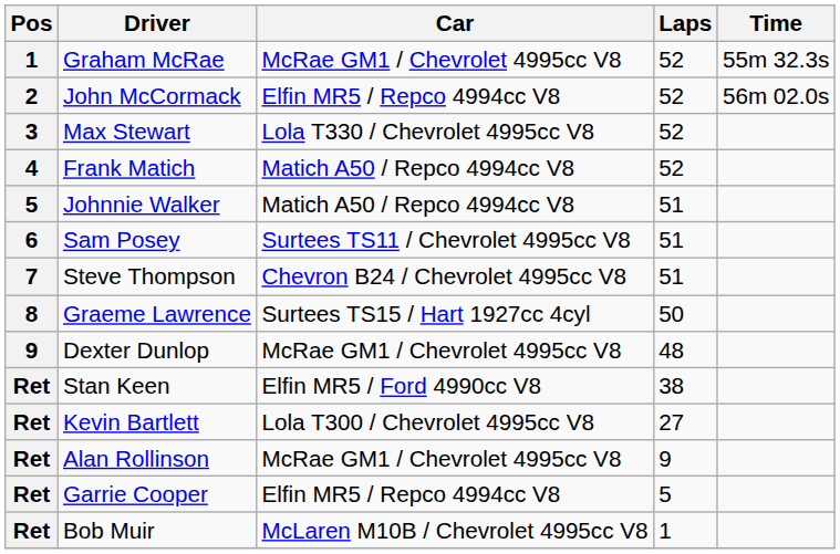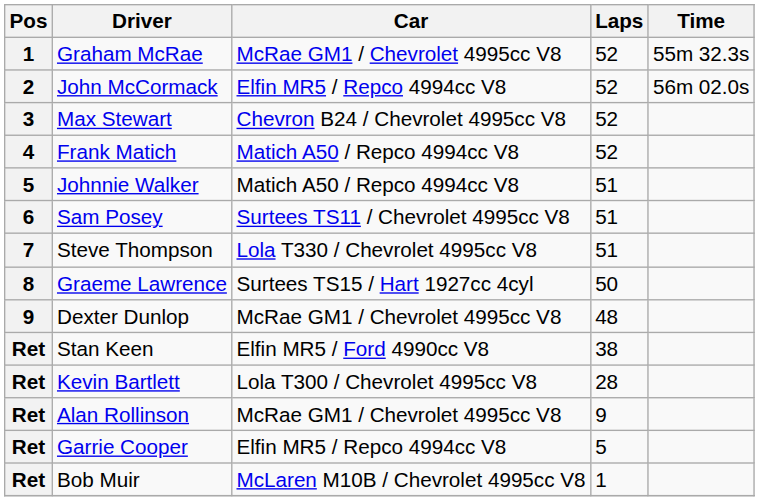 <table class="wikitable sortable" style="font-size: 95%;">
 <tr>
 <th>Pos</th>
 <th>Driver</th>
 <th>Car</th>
 <th>Laps</th>
 <th>Time</th>
 </tr>
 <tr>
 <th>1</th>
 <td> <a href='#'>Graham McRae</a></td>
 <td><a href='#'>McRae GM1</a> / <a href='#'>Chevrolet</a> 4995cc V8</td>
 <td>52</td>
 <td>55m 32.3s</td>
 </tr>
 <tr>
 <th>2</th>
 <td> <a href='#'>John McCormack</a></td>
 <td><a href='#'>Elfin MR5</a> / <a href='#'>Repco</a> 4994cc V8</td>
 <td>52</td>
 <td>56m 02.0s</td>
 </tr>
 <tr>
 <th>3</th>
 <td> <a href='#'>Max Stewart</a></td>
-<td><a href='#'>Lola</a> T330 / Chevrolet 4995cc V8</td>
+<td><a href='#'>Chevron</a> B24 / Chevrolet 4995cc V8</td>
 <td>52</td>
 <td></td>
 </tr>
 <tr>
 <th>4</th>
 <td> <a href='#'>Frank Matich</a></td>
 <td><a href='#'>Matich A50</a> / Repco 4994cc V8</td>
 <td>52</td>
 <td></td>
 </tr>
 <tr>
 <th>5</th>
 <td> <a href='#'>Johnnie Walker</a></td>
 <td>Matich A50 / Repco 4994cc V8</td>
 <td>51</td>
 <td></td>
 </tr>
 <tr>
 <th>6</th>
 <td> <a href='#'>Sam Posey</a></td>
 <td><a href='#'>Surtees TS11</a> / Chevrolet 4995cc V8</td>
 <td>51</td>
 <td></td>
 </tr>
 <tr>
 <th>7</th>
 <td> Steve Thompson</td>
-<td><a href='#'>Chevron</a> B24 / Chevrolet 4995cc V8</td>
+<td><a href='#'>Lola</a> T330 / Chevrolet 4995cc V8</td>
 <td>51</td>
 <td></td>
 </tr>
 <tr>
 <th>8</th>
 <td> <a href='#'>Graeme Lawrence</a></td>
 <td>Surtees TS15 / <a href='#'>Hart</a> 1927cc 4cyl</td>
 <td>50</td>
 <td></td>
 </tr>
 <tr>
 <th>9</th>
 <td> Dexter Dunlop</td>
 <td>McRae GM1 / Chevrolet 4995cc V8</td>
 <td>48</td>
 <td></td>
 </tr>
 <tr>
 <th>Ret</th>
 <td> Stan Keen</td>
 <td>Elfin MR5 / <a href='#'>Ford</a> 4990cc V8</td>
 <td>38</td>
 <td></td>
 </tr>
 <tr>
 <th>Ret</th>
 <td> <a href='#'>Kevin Bartlett</a></td>
 <td>Lola T300 / Chevrolet 4995cc V8</td>
-<td>27</td>
+<td>28</td>
 <td></td>
 </tr>
 <tr>
 <th>Ret</th>
 <td> <a href='#'>Alan Rollinson</a></td>
 <td>McRae GM1 / Chevrolet 4995cc V8</td>
 <td>9</td>
 <td></td>
 </tr>
 <tr>
 <th>Ret</th>
 <td> <a href='#'>Garrie Cooper</a></td>
 <td>Elfin MR5 / Repco 4994cc V8</td>
 <td>5</td>
 <td></td>
 </tr>
 <tr>
 <th>Ret</th>
 <td> Bob Muir</td>
 <td><a href='#'>McLaren</a> M10B / Chevrolet 4995cc V8</td>
 <td>1</td>
 <td></td>
 </tr>
 <tr>
 </tr>
 </table>
